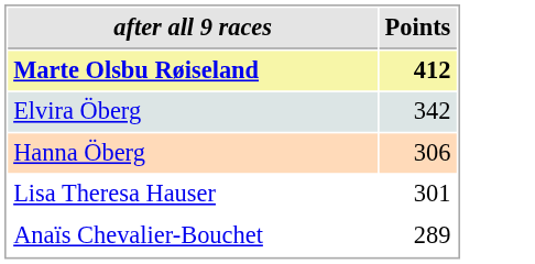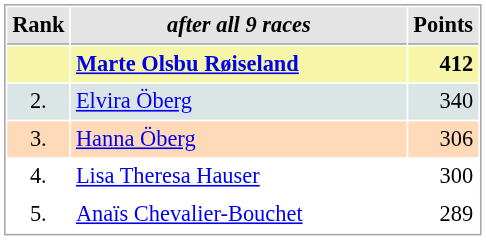 <table cellspacing="1" cellpadding="3" style="border:1px solid #aaa; font-size:86%;">
 <tr style="background:#e4e4e4;">
+<th style="border-bottom:1px solid #aaa; width:10px;">Rank</th>
 <th style="border-bottom:1px solid #aaa; width:200px; white-space:nowrap;"><em>after all 9 races</em></th>
 <th style="border-bottom:1px solid #aaa; width:20px;">Points</th>
 </tr>
 <tr style="background:#f7f6a8;">
+<td style="text-align:center"></td>
 <td> <strong><a href='#'>Marte Olsbu Røiseland</a></strong></td>
 <td style="text-align:right"><strong>412</strong></td>
 </tr>
 <tr style="background:#dce5e5;">
+<td style="text-align:center">2.</td>
 <td> <a href='#'>Elvira Öberg</a></td>
-<td style="text-align:right">342</td>
+<td style="text-align:right">340</td>
 </tr>
 <tr style="background:#ffdab9;">
+<td style="text-align:center">3.</td>
 <td> <a href='#'>Hanna Öberg</a></td>
 <td style="text-align:right">306</td>
 </tr>
 <tr>
+<td style="text-align:center">4.</td>
 <td> <a href='#'>Lisa Theresa Hauser</a></td>
-<td style="text-align:right">301</td>
+<td style="text-align:right">300</td>
 </tr>
 <tr>
+<td style="text-align:center">5.</td>
 <td> <a href='#'>Anaïs Chevalier-Bouchet</a></td>
 <td style="text-align:right">289</td>
 </tr>
 </table>
